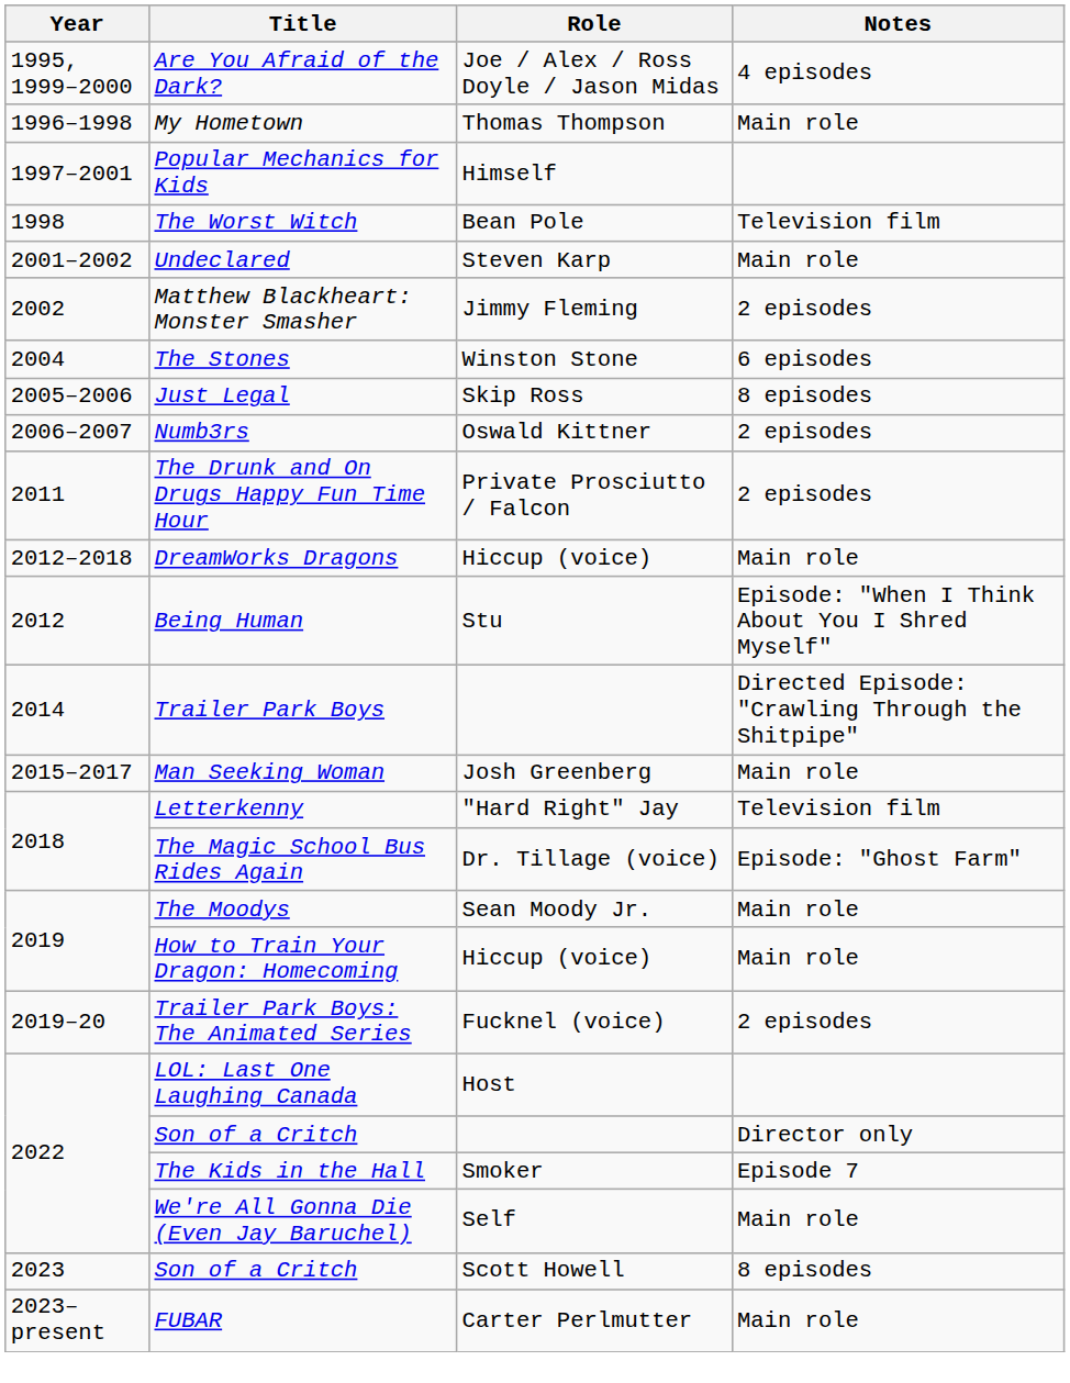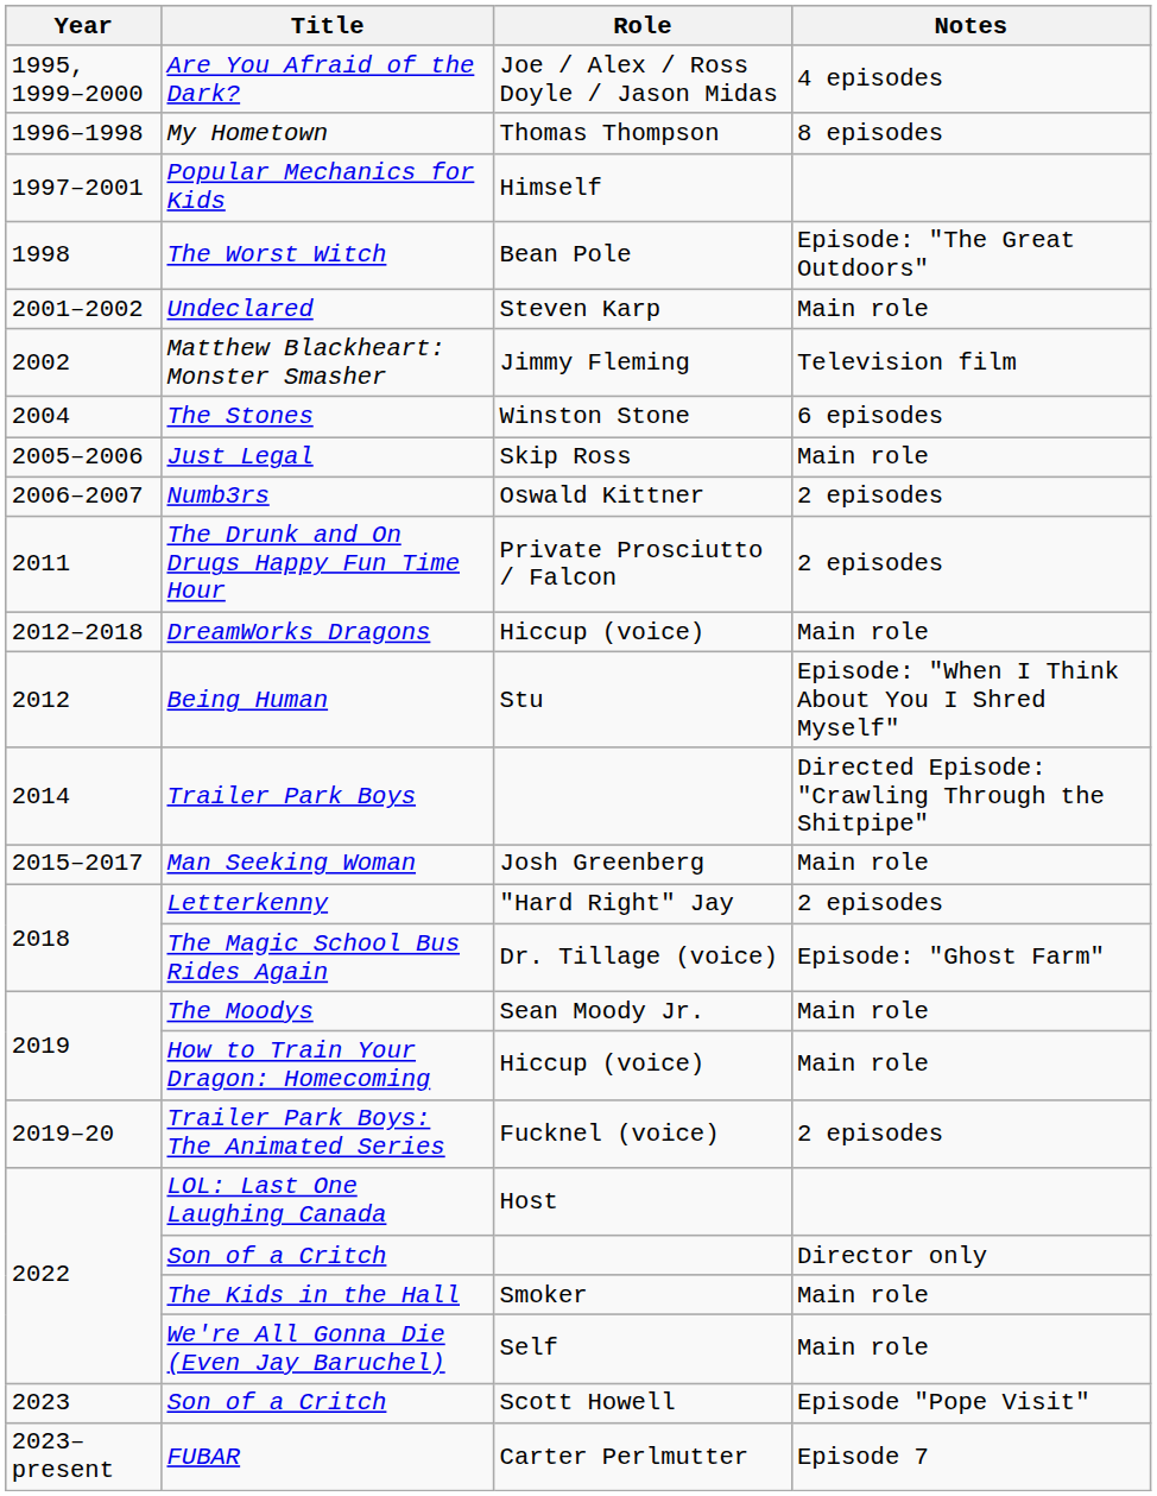 <table class="wikitable sortable">
 <tr>
 <th>Year</th>
 <th>Title</th>
 <th>Role</th>
 <th class="unsortable">Notes</th>
 </tr>
 <tr>
 <td>1995, 1999–2000</td>
 <td><em><a href='#'>Are You Afraid of the Dark?</a></em></td>
 <td>Joe / Alex / Ross Doyle / Jason Midas</td>
 <td>4 episodes</td>
 </tr>
 <tr>
 <td>1996–1998</td>
 <td><em>My Hometown</em></td>
 <td>Thomas Thompson</td>
-<td>Main role</td>
+<td>8 episodes</td>
 </tr>
 <tr>
 <td>1997–2001</td>
 <td><em><a href='#'>Popular Mechanics for Kids</a></em></td>
 <td>Himself</td>
 <td></td>
 </tr>
 <tr>
 <td>1998</td>
 <td data-sort-value="Worst Witch, The"><em><a href='#'>The Worst Witch</a></em></td>
 <td>Bean Pole</td>
-<td>Television film</td>
+<td>Episode: "The Great Outdoors"</td>
 </tr>
 <tr>
 <td>2001–2002</td>
 <td><em><a href='#'>Undeclared</a></em></td>
 <td>Steven Karp</td>
 <td>Main role</td>
 </tr>
 <tr>
 <td>2002</td>
 <td><em>Matthew Blackheart: Monster Smasher</em></td>
 <td>Jimmy Fleming</td>
-<td>2 episodes</td>
+<td>Television film</td>
 </tr>
 <tr>
 <td>2004</td>
 <td data-sort-value="Stones, The"><em><a href='#'>The Stones</a></em></td>
 <td>Winston Stone</td>
 <td>6 episodes</td>
 </tr>
 <tr>
 <td>2005–2006</td>
 <td><em><a href='#'>Just Legal</a></em></td>
 <td>Skip Ross</td>
-<td>8 episodes</td>
+<td>Main role</td>
 </tr>
 <tr>
 <td>2006–2007</td>
 <td><em><a href='#'>Numb3rs</a></em></td>
 <td>Oswald Kittner</td>
 <td>2 episodes</td>
 </tr>
 <tr>
 <td>2011</td>
 <td data-sort-value="Drunk and On Drugs Happy Fun Time Hour, The"><em><a href='#'>The Drunk and On Drugs Happy Fun Time Hour</a></em></td>
 <td>Private Prosciutto / Falcon</td>
 <td>2 episodes</td>
 </tr>
 <tr>
 <td>2012–2018</td>
 <td><em><a href='#'>DreamWorks Dragons</a></em></td>
 <td>Hiccup (voice)</td>
 <td>Main role</td>
 </tr>
 <tr>
 <td>2012</td>
 <td><em><a href='#'>Being Human</a></em></td>
 <td>Stu</td>
 <td>Episode: "When I Think About You I Shred Myself"</td>
 </tr>
 <tr>
 <td>2014</td>
 <td><em><a href='#'>Trailer Park Boys</a></em></td>
 <td></td>
 <td>Directed Episode: "Crawling Through the Shitpipe"</td>
 </tr>
 <tr>
 <td>2015–2017</td>
 <td><em><a href='#'>Man Seeking Woman</a></em></td>
 <td>Josh Greenberg</td>
 <td>Main role</td>
 </tr>
 <tr>
 <td rowspan="2">2018</td>
 <td><em><a href='#'>Letterkenny</a></em></td>
 <td>"Hard Right" Jay</td>
-<td>Television film</td>
+<td>2 episodes</td>
 </tr>
 <tr>
 <td data-sort-value="Magic School Bus Rides Again, The"><em><a href='#'>The Magic School Bus Rides Again</a></em></td>
 <td>Dr. Tillage (voice)</td>
 <td>Episode: "Ghost Farm"</td>
 </tr>
 <tr>
 <td rowspan="2">2019</td>
 <td data-sort-value="Moodys, The"><em><a href='#'>The Moodys</a></em></td>
 <td>Sean Moody Jr.</td>
 <td>Main role</td>
 </tr>
 <tr>
 <td><em><a href='#'>How to Train Your Dragon: Homecoming</a></em></td>
 <td>Hiccup (voice)</td>
 <td>Main role</td>
 </tr>
 <tr>
 <td>2019–20</td>
 <td><em><a href='#'>Trailer Park Boys: The Animated Series</a></em></td>
 <td>Fucknel (voice)</td>
 <td>2 episodes</td>
 </tr>
 <tr>
 <td rowspan="4">2022</td>
 <td><em><a href='#'>LOL: Last One Laughing Canada</a></em></td>
 <td>Host</td>
 <td></td>
 </tr>
 <tr>
 <td><em><a href='#'>Son of a Critch</a></em></td>
 <td></td>
 <td>Director only</td>
 </tr>
 <tr>
 <td data-sort-value="Kids in the Hall, The"><em><a href='#'>The Kids in the Hall</a></em></td>
 <td>Smoker</td>
-<td>Episode 7</td>
+<td>Main role</td>
 </tr>
 <tr>
 <td><em><a href='#'>We're All Gonna Die (Even Jay Baruchel)</a></em></td>
 <td>Self</td>
 <td>Main role</td>
 </tr>
 <tr>
 <td>2023</td>
 <td><em><a href='#'>Son of a Critch</a></em></td>
 <td>Scott Howell</td>
-<td>8 episodes</td>
+<td>Episode "Pope Visit"</td>
 </tr>
 <tr>
 <td>2023–present</td>
 <td><em><a href='#'>FUBAR</a></em></td>
 <td>Carter Perlmutter</td>
-<td>Main role</td>
+<td>Episode 7</td>
 </tr>
 </table>
